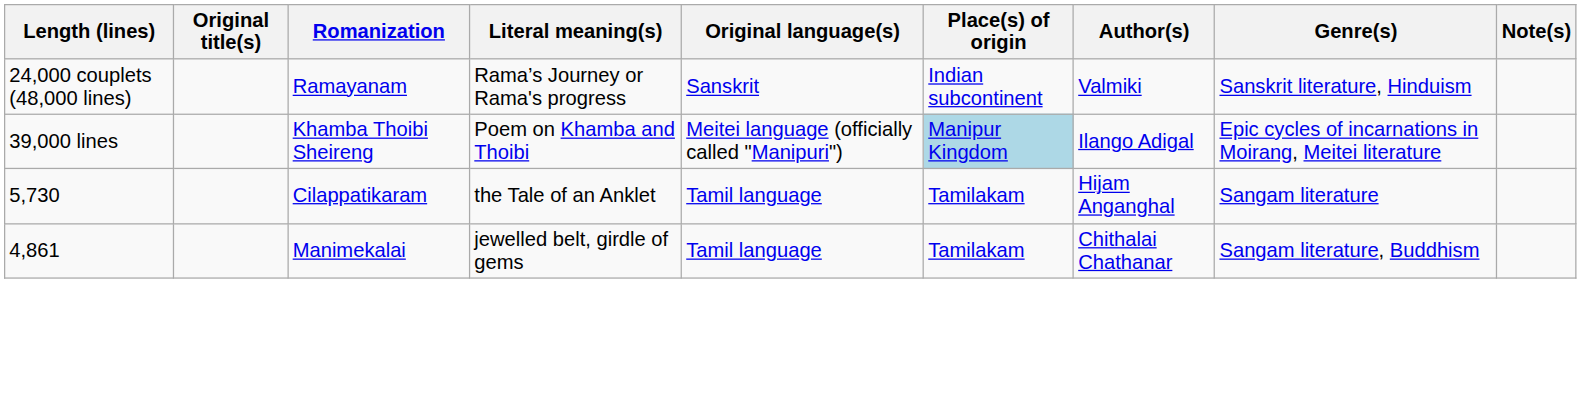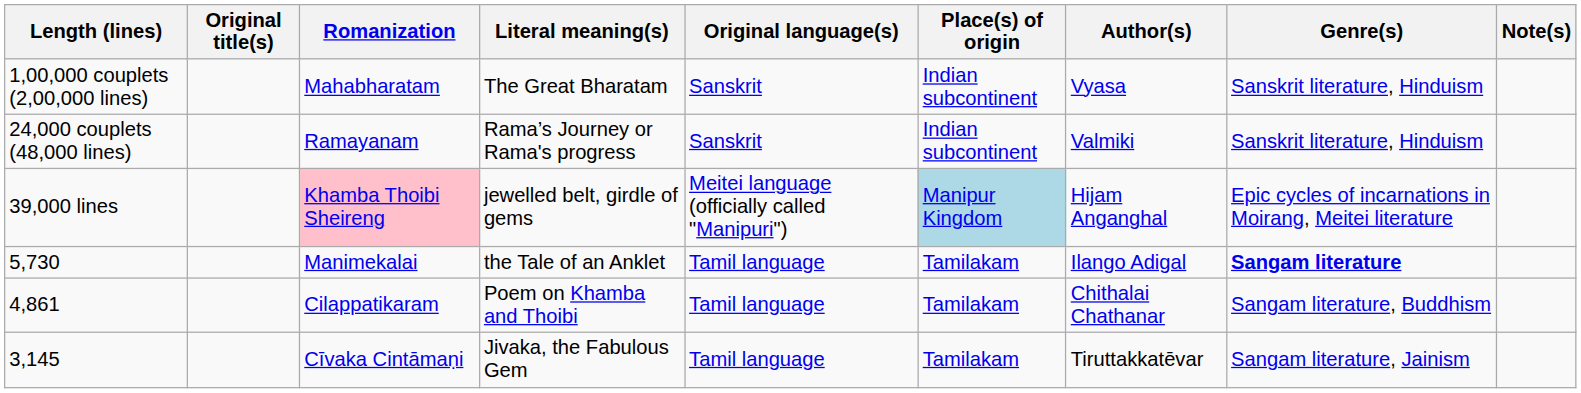 <table class="wikitable">
 <tr>
 <th>Length (lines)</th>
 <th>Original title(s)</th>
 <th><a href='#'>Romanization</a></th>
 <th>Literal meaning(s)</th>
 <th>Original language(s)</th>
 <th>Place(s) of origin</th>
 <th>Author(s)</th>
 <th>Genre(s)</th>
 <th>Note(s)</th>
+</tr>
+<tr>
+<td>1,00,000 couplets (2,00,000 lines)</td>
+<td></td>
+<td><a href='#'>Mahabharatam</a></td>
+<td>The Great Bharatam</td>
+<td><a href='#'>Sanskrit</a></td>
+<td><a href='#'>Indian subcontinent</a></td>
+<td><a href='#'>Vyasa</a></td>
+<td><a href='#'>Sanskrit literature</a>, <a href='#'>Hinduism</a></td>
+<td></td>
 </tr>
 <tr>
 <td>24,000 couplets (48,000 lines)</td>
 <td></td>
 <td><a href='#'>Ramayanam</a></td>
 <td>Rama’s Journey or Rama's progress</td>
 <td><a href='#'>Sanskrit</a></td>
 <td><a href='#'>Indian subcontinent</a></td>
 <td><a href='#'>Valmiki</a></td>
 <td><a href='#'>Sanskrit literature</a>, <a href='#'>Hinduism</a></td>
 <td></td>
 </tr>
 <tr>
 <td>39,000 lines</td>
 <td></td>
-<td><a href='#'>Khamba Thoibi Sheireng</a></td>
-<td>Poem on <a href='#'>Khamba and Thoibi</a></td>
+<td style="background: pink;"><a href='#'>Khamba Thoibi Sheireng</a></td>
+<td>jewelled belt, girdle of gems</td>
 <td><a href='#'>Meitei language</a> (officially called "<a href='#'>Manipuri</a>")</td>
 <td style="background: lightblue;"><a href='#'>Manipur Kingdom</a></td>
-<td><a href='#'>Ilango Adigal</a></td>
+<td><a href='#'>Hijam Anganghal</a></td>
 <td><a href='#'>Epic cycles of incarnations in Moirang</a>, <a href='#'>Meitei literature</a></td>
 <td></td>
 </tr>
 <tr>
 <td>5,730</td>
 <td></td>
-<td><a href='#'>Cilappatikaram</a></td>
+<td><a href='#'>Manimekalai</a></td>
 <td>the Tale of an Anklet</td>
 <td><a href='#'>Tamil language</a></td>
 <td><a href='#'>Tamilakam</a></td>
-<td><a href='#'>Hijam Anganghal</a></td>
-<td><a href='#'>Sangam literature</a></td>
+<td><a href='#'>Ilango Adigal</a></td>
+<td><strong><a href='#'>Sangam literature</a></strong></td>
 <td></td>
 </tr>
 <tr>
 <td>4,861</td>
 <td></td>
-<td><a href='#'>Manimekalai</a></td>
-<td>jewelled belt, girdle of gems</td>
+<td><a href='#'>Cilappatikaram</a></td>
+<td>Poem on <a href='#'>Khamba and Thoibi</a></td>
 <td><a href='#'>Tamil language</a></td>
 <td><a href='#'>Tamilakam</a></td>
 <td><a href='#'>Chithalai Chathanar</a></td>
 <td><a href='#'>Sangam literature</a>, <a href='#'>Buddhism</a></td>
 <td></td>
 </tr>
+<tr>
+<td>3,145</td>
+<td></td>
+<td><a href='#'>Cīvaka Cintāmaṇi</a></td>
+<td>Jivaka, the Fabulous Gem</td>
+<td><a href='#'>Tamil language</a></td>
+<td><a href='#'>Tamilakam</a></td>
+<td>Tiruttakkatēvar</td>
+<td><a href='#'>Sangam literature</a>, <a href='#'>Jainism</a></td>
+<td></td>
+</tr>
 </table>
